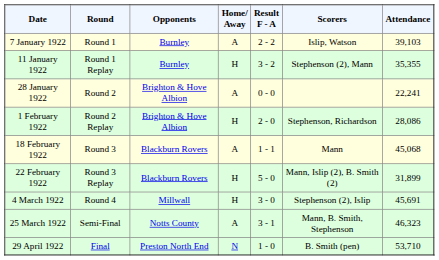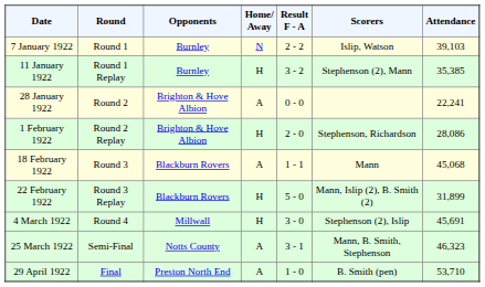 <table border="2" cellpadding="4" style="border-collapse:collapse; text-align:center; font-size:smaller;">
 <tr style="background:#f0f6ff;">
 <th><strong>Date</strong></th>
 <th><strong>Round</strong></th>
 <th><strong>Opponents</strong></th>
 <th><strong>Home/<br>Away</strong></th>
 <th><strong>Result<br>F - A</strong></th>
 <th><strong>Scorers</strong></th>
 <th><strong>Attendance</strong></th>
 </tr>
 <tr bgcolor="#ffffdd">
 <td>7 January 1922</td>
 <td>Round 1</td>
 <td><a href='#'>Burnley</a></td>
-<td>A</td>
+<td><a href='#'>N</a></td>
 <td>2 - 2</td>
 <td>Islip, Watson</td>
 <td>39,103</td>
 </tr>
 <tr bgcolor="#ddffdd">
 <td>11 January 1922</td>
 <td>Round 1 Replay</td>
 <td><a href='#'>Burnley</a></td>
 <td>H</td>
 <td>3 - 2</td>
 <td>Stephenson (2), Mann</td>
-<td>35,355</td>
+<td>35,385</td>
 </tr>
 <tr bgcolor="#ffffdd">
 <td>28 January 1922</td>
 <td>Round 2</td>
 <td><a href='#'>Brighton & Hove Albion</a></td>
 <td>A</td>
 <td>0 - 0</td>
 <td></td>
 <td>22,241</td>
 </tr>
 <tr bgcolor="#ddffdd">
 <td>1 February 1922</td>
 <td>Round 2 Replay</td>
 <td><a href='#'>Brighton & Hove Albion</a></td>
 <td>H</td>
 <td>2 - 0</td>
 <td>Stephenson, Richardson</td>
 <td>28,086</td>
 </tr>
 <tr bgcolor="#ffffdd">
 <td>18 February 1922</td>
 <td>Round 3</td>
 <td><a href='#'>Blackburn Rovers</a></td>
 <td>A</td>
 <td>1 - 1</td>
 <td>Mann</td>
 <td>45,068</td>
 </tr>
 <tr bgcolor="#ddffdd">
 <td>22 February 1922</td>
 <td>Round 3 Replay</td>
 <td><a href='#'>Blackburn Rovers</a></td>
 <td>H</td>
 <td>5 - 0</td>
 <td>Mann, Islip (2), B. Smith (2)</td>
 <td>31,899</td>
 </tr>
 <tr bgcolor="#ddffdd">
 <td>4 March 1922</td>
 <td>Round 4</td>
 <td><a href='#'>Millwall</a></td>
 <td>H</td>
 <td>3 - 0</td>
 <td>Stephenson (2), Islip</td>
 <td>45,691</td>
 </tr>
 <tr bgcolor="#ddffdd">
 <td>25 March 1922</td>
 <td>Semi-Final</td>
 <td><a href='#'>Notts County</a></td>
 <td>A</td>
 <td>3 - 1</td>
 <td>Mann, B. Smith, Stephenson</td>
 <td>46,323</td>
 </tr>
 <tr bgcolor="#ddffdd">
 <td>29 April 1922</td>
 <td><a href='#'>Final</a></td>
 <td><a href='#'>Preston North End</a></td>
-<td><a href='#'>N</a></td>
+<td>A</td>
 <td>1 - 0</td>
 <td>B. Smith (pen)</td>
 <td>53,710</td>
 </tr>
 </table>
